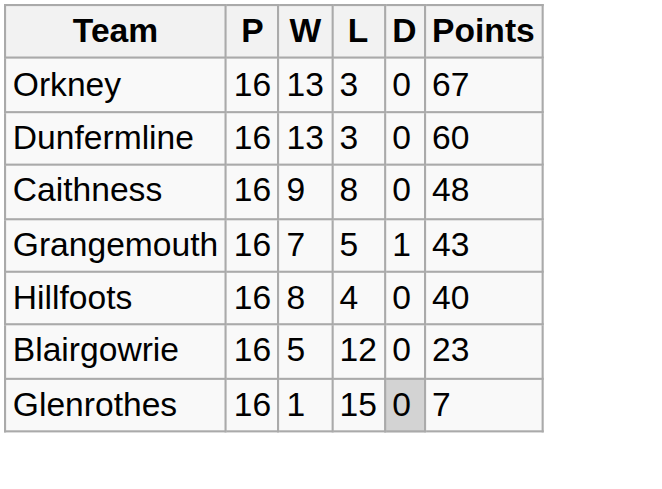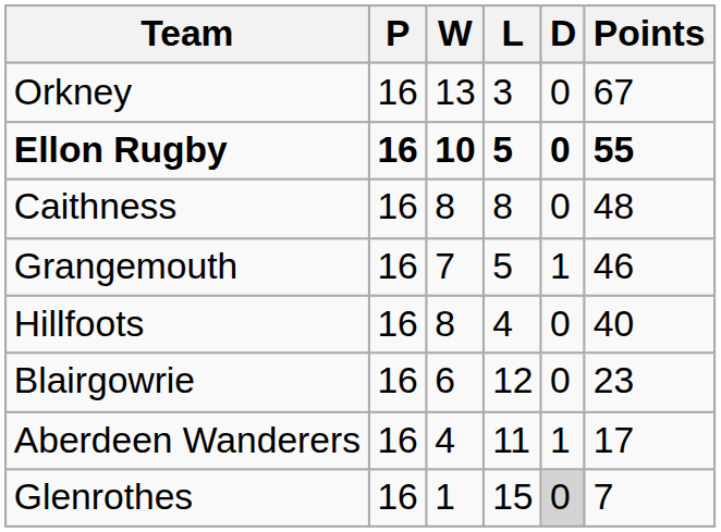 <table class="wikitable">
 <tr>
 <th>Team</th>
 <th>P</th>
 <th>W</th>
 <th>L</th>
 <th>D</th>
 <th>Points</th>
 </tr>
 <tr>
 <td>Orkney</td>
 <td>16</td>
 <td>13</td>
 <td>3</td>
 <td>0</td>
 <td>67</td>
 </tr>
 <tr>
-<td>Dunfermline</td>
-<td>16</td>
-<td>13</td>
-<td>3</td>
-<td>0</td>
-<td>60</td>
+<td><strong>Ellon Rugby</strong></td>
+<td><strong>16</strong></td>
+<td><strong>10</strong></td>
+<td><strong>5</strong></td>
+<td><strong>0</strong></td>
+<td><strong>55</strong></td>
 </tr>
 <tr>
 <td>Caithness</td>
 <td>16</td>
-<td>9</td>
+<td>8</td>
 <td>8</td>
 <td>0</td>
 <td>48</td>
 </tr>
 <tr>
 <td>Grangemouth</td>
 <td>16</td>
 <td>7</td>
 <td>5</td>
 <td>1</td>
-<td>43</td>
+<td>46</td>
 </tr>
 <tr>
 <td>Hillfoots</td>
 <td>16</td>
 <td>8</td>
 <td>4</td>
 <td>0</td>
 <td>40</td>
 </tr>
 <tr>
 <td>Blairgowrie</td>
 <td>16</td>
-<td>5</td>
+<td>6</td>
 <td>12</td>
 <td>0</td>
 <td>23</td>
+</tr>
+<tr>
+<td>Aberdeen Wanderers</td>
+<td>16</td>
+<td>4</td>
+<td>11</td>
+<td>1</td>
+<td>17</td>
 </tr>
 <tr>
 <td>Glenrothes</td>
 <td>16</td>
 <td>1</td>
 <td>15</td>
 <td style="background: lightgrey;">0</td>
 <td>7</td>
 </tr>
 </table>
